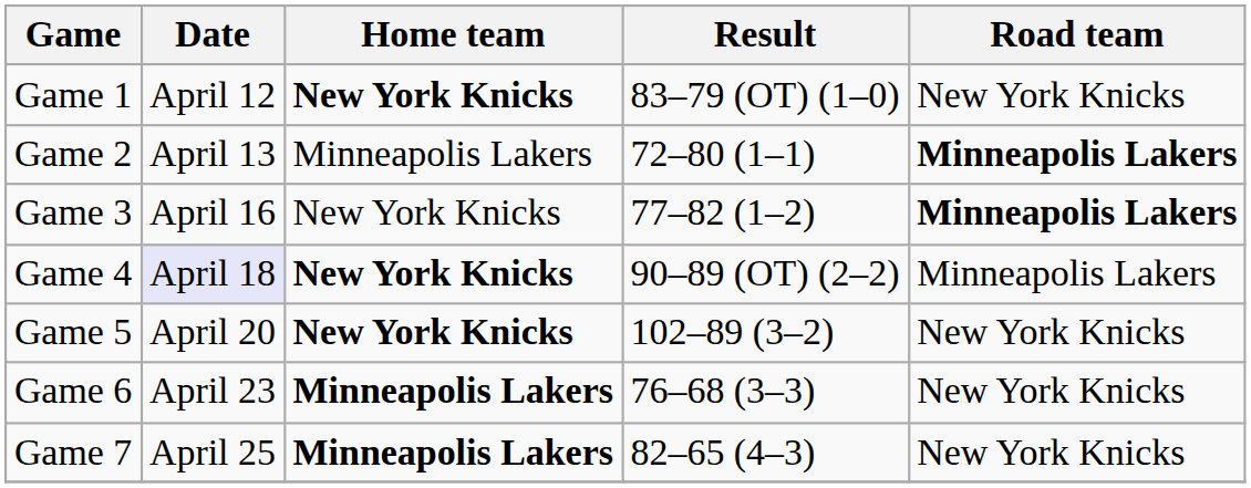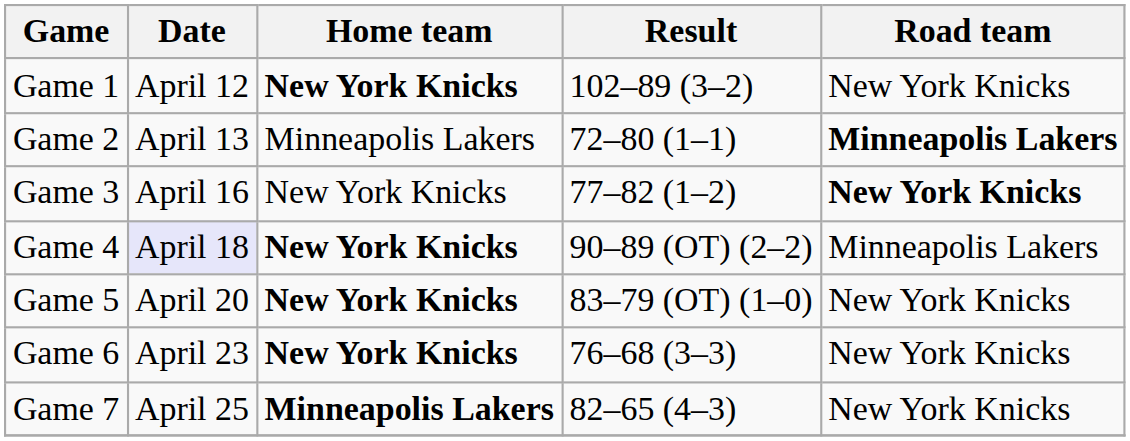 <table class="wikitable">
 <tr>
 <th>Game</th>
 <th>Date</th>
 <th>Home team</th>
 <th>Result</th>
 <th>Road team</th>
 </tr>
 <tr>
 <td>Game 1</td>
 <td>April 12</td>
 <td><strong>New York Knicks</strong></td>
-<td>83–79 (OT) (1–0)</td>
+<td>102–89 (3–2)</td>
 <td>New York Knicks</td>
 </tr>
 <tr>
 <td>Game 2</td>
 <td>April 13</td>
 <td>Minneapolis Lakers</td>
 <td>72–80 (1–1)</td>
 <td><strong>Minneapolis Lakers</strong></td>
 </tr>
 <tr>
 <td>Game 3</td>
 <td>April 16</td>
 <td>New York Knicks</td>
 <td>77–82 (1–2)</td>
-<td><strong>Minneapolis Lakers</strong></td>
+<td><strong>New York Knicks</strong></td>
 </tr>
 <tr>
 <td>Game 4</td>
 <td style="background: lavender;">April 18</td>
 <td><strong>New York Knicks</strong></td>
 <td>90–89 (OT) (2–2)</td>
 <td>Minneapolis Lakers</td>
 </tr>
 <tr>
 <td>Game 5</td>
 <td>April 20</td>
 <td><strong>New York Knicks</strong></td>
-<td>102–89 (3–2)</td>
+<td>83–79 (OT) (1–0)</td>
 <td>New York Knicks</td>
 </tr>
 <tr>
 <td>Game 6</td>
 <td>April 23</td>
-<td><strong>Minneapolis Lakers</strong></td>
+<td><strong>New York Knicks</strong></td>
 <td>76–68 (3–3)</td>
 <td>New York Knicks</td>
 </tr>
 <tr>
 <td>Game 7</td>
 <td>April 25</td>
 <td><strong>Minneapolis Lakers</strong></td>
 <td>82–65 (4–3)</td>
 <td>New York Knicks</td>
 </tr>
 <tr>
 </tr>
 </table>
